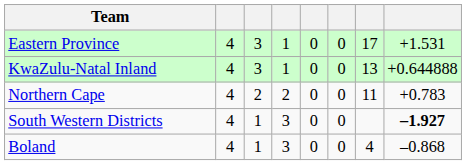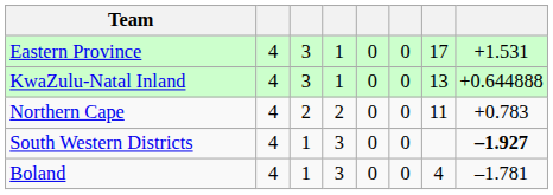 <table class="wikitable" style="text-align:center">
 <tr>
 <th width=200>Team</th>
 <th width=20></th>
 <th width=20></th>
 <th width=20></th>
 <th width=20></th>
 <th width=20></th>
 <th width=20></th>
 <th width=45></th>
 </tr>
 <tr style="background:#cfc">
 <td align="left"><a href='#'>Eastern Province</a></td>
 <td>4</td>
 <td>3</td>
 <td>1</td>
 <td>0</td>
 <td>0</td>
 <td>17</td>
 <td>+1.531</td>
 </tr>
 <tr style="background:#cfc">
 <td align="left"><a href='#'>KwaZulu-Natal Inland</a></td>
 <td>4</td>
 <td>3</td>
 <td>1</td>
 <td>0</td>
 <td>0</td>
 <td>13</td>
 <td>+0.644888</td>
 </tr>
 <tr>
 <td align="left"><a href='#'>Northern Cape</a></td>
 <td>4</td>
 <td>2</td>
 <td>2</td>
 <td>0</td>
 <td>0</td>
 <td>11</td>
 <td>+0.783</td>
 </tr>
 <tr>
 <td align="left"><a href='#'>South Western Districts</a></td>
 <td>4</td>
 <td>1</td>
 <td>3</td>
 <td>0</td>
 <td>0</td>
 <td></td>
 <td><strong>–1.927</strong></td>
 </tr>
 <tr>
 <td align="left"><a href='#'>Boland</a></td>
 <td>4</td>
 <td>1</td>
 <td>3</td>
 <td>0</td>
 <td>0</td>
 <td>4</td>
-<td>–0.868</td>
+<td>–1.781</td>
 </tr>
 </table>
